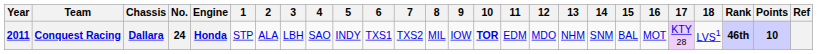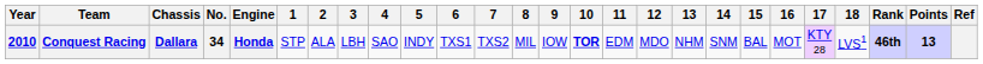 <table class="wikitable" style="text-align:center; font-size:90%">
 <tr>
 <th>Year</th>
 <th>Team</th>
 <th>Chassis</th>
 <th>No.</th>
 <th>Engine</th>
 <th>1</th>
 <th>2</th>
 <th>3</th>
 <th>4</th>
 <th>5</th>
 <th>6</th>
 <th>7</th>
 <th>8</th>
 <th>9</th>
 <th>10</th>
 <th>11</th>
 <th>12</th>
 <th>13</th>
 <th>14</th>
 <th>15</th>
 <th>16</th>
 <th>17</th>
 <th>18</th>
 <th>Rank</th>
 <th>Points</th>
 <th>Ref</th>
 </tr>
 <tr>
-<th><a href='#'>2011</a></th>
+<th><a href='#'>2010</a></th>
 <th><a href='#'>Conquest Racing</a></th>
 <th><a href='#'>Dallara</a></th>
-<th>24</th>
+<th>34</th>
 <th><a href='#'>Honda</a></th>
 <td><a href='#'>STP</a></td>
 <td><a href='#'>ALA</a></td>
 <td><a href='#'>LBH</a></td>
 <td><a href='#'>SAO</a></td>
 <td><a href='#'>INDY</a></td>
 <td><a href='#'>TXS1</a></td>
 <td><a href='#'>TXS2</a></td>
 <td><a href='#'>MIL</a></td>
 <td><a href='#'>IOW</a></td>
 <td><strong><a href='#'>TOR</a></strong></td>
 <td><a href='#'>EDM</a></td>
 <td><a href='#'>MDO</a></td>
 <td><a href='#'>NHM</a></td>
 <td><a href='#'>SNM</a></td>
 <td><a href='#'>BAL</a></td>
 <td><a href='#'>MOT</a></td>
 <td style="background:#EFCFFF;"><a href='#'>KTY</a><br><small>28</small></td>
 <td><a href='#'>LVS<sup>1</sup></a></td>
 <th style="background:#CFCFFF;">46th</th>
-<th style="background:#CFCFFF;">10</th>
+<th style="background:#CFCFFF;">13</th>
 <th></th>
 </tr>
 </table>
